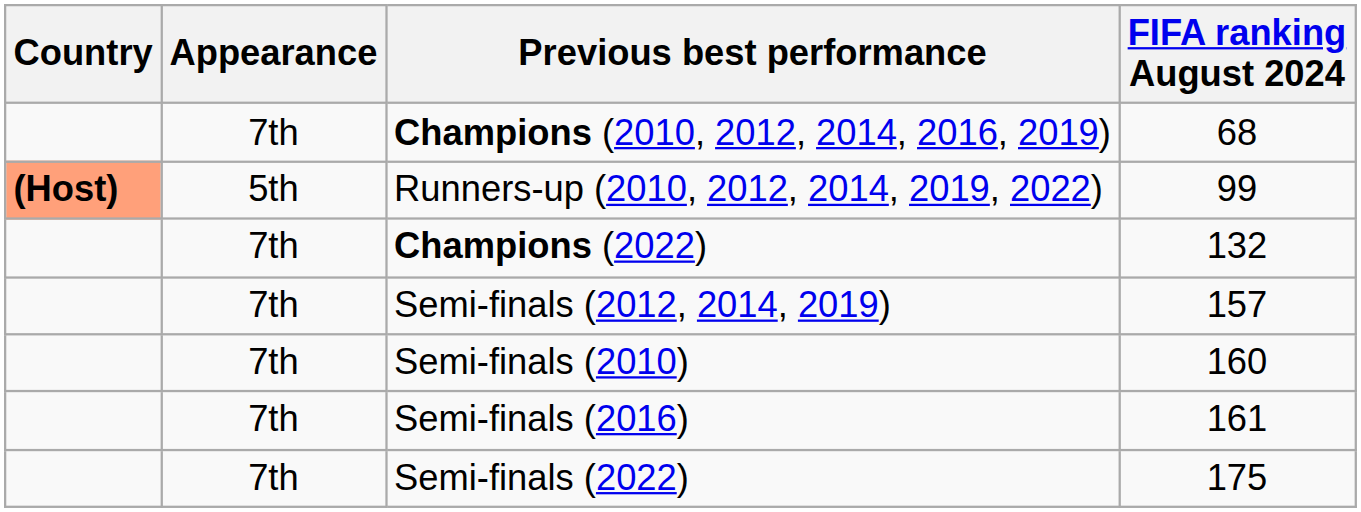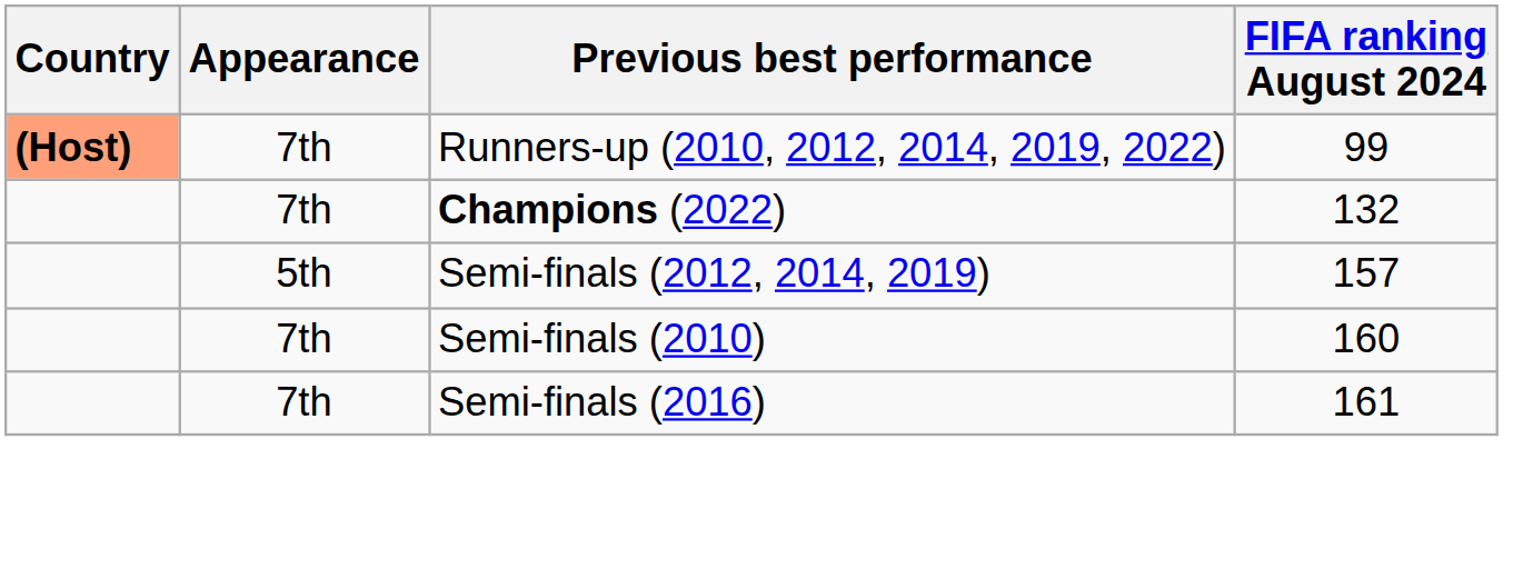 <table class="wikitable sortable" style="text-align:left;">
 <tr>
 <th>Country</th>
 <th>Appearance</th>
 <th>Previous best performance</th>
 <th data-sort-type="number"><a href='#'>FIFA ranking</a><br>August 2024</th>
 </tr>
 <tr>
-<td></td>
+<td style="background: lightsalmon;"> <strong>(Host)</strong></td>
 <td align=center>7th</td>
-<td><strong>Champions</strong> (<a href='#'>2010</a>, <a href='#'>2012</a>, <a href='#'>2014</a>, <a href='#'>2016</a>, <a href='#'>2019</a>)</td>
-<td align="center">68</td>
-</tr>
-<tr>
-<td style="background: lightsalmon;"> <strong>(Host)</strong></td>
-<td align=center>5th</td>
 <td>Runners-up (<a href='#'>2010</a>, <a href='#'>2012</a>, <a href='#'>2014</a>, <a href='#'>2019</a>, <a href='#'>2022</a>)</td>
 <td align="center">99</td>
 </tr>
 <tr>
 <td></td>
 <td align=center>7th</td>
 <td><strong>Champions</strong> (<a href='#'>2022</a>)</td>
 <td align="center">132</td>
 </tr>
 <tr>
 <td></td>
-<td align=center>7th</td>
+<td align=center>5th</td>
 <td>Semi-finals (<a href='#'>2012</a>, <a href='#'>2014</a>, <a href='#'>2019</a>)</td>
 <td align=center>157</td>
 </tr>
 <tr>
 <td></td>
 <td align=center>7th</td>
 <td>Semi-finals (<a href='#'>2010</a>)</td>
 <td align=center>160</td>
 </tr>
 <tr>
 <td></td>
 <td align=center>7th</td>
 <td>Semi-finals (<a href='#'>2016</a>)</td>
 <td align=center>161</td>
 </tr>
-<tr>
-<td></td>
-<td align=center>7th</td>
-<td>Semi-finals (<a href='#'>2022</a>)</td>
-<td align=center>175</td>
-</tr>
 </table>
